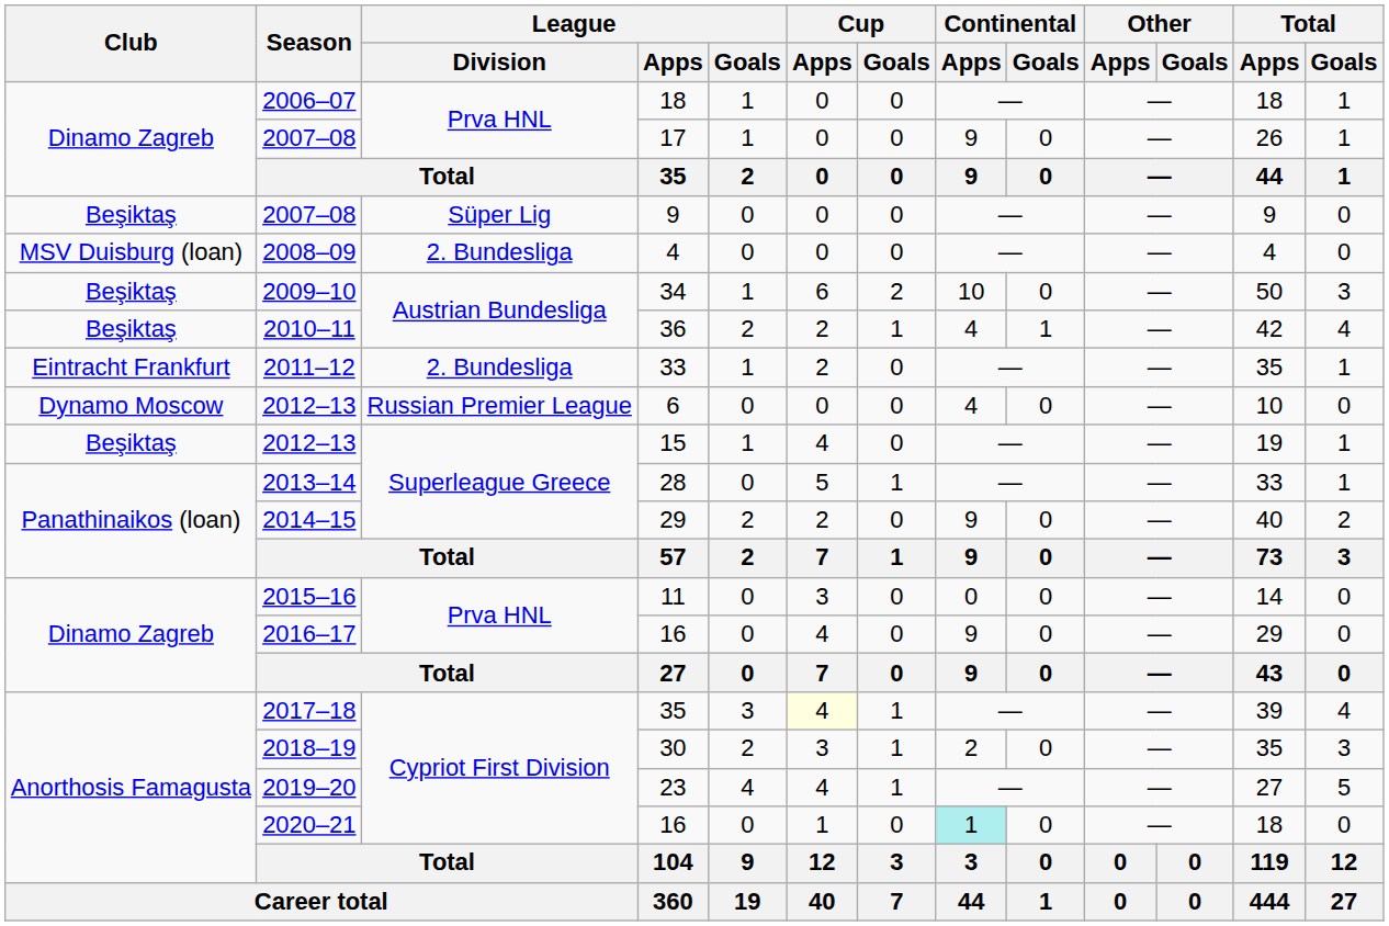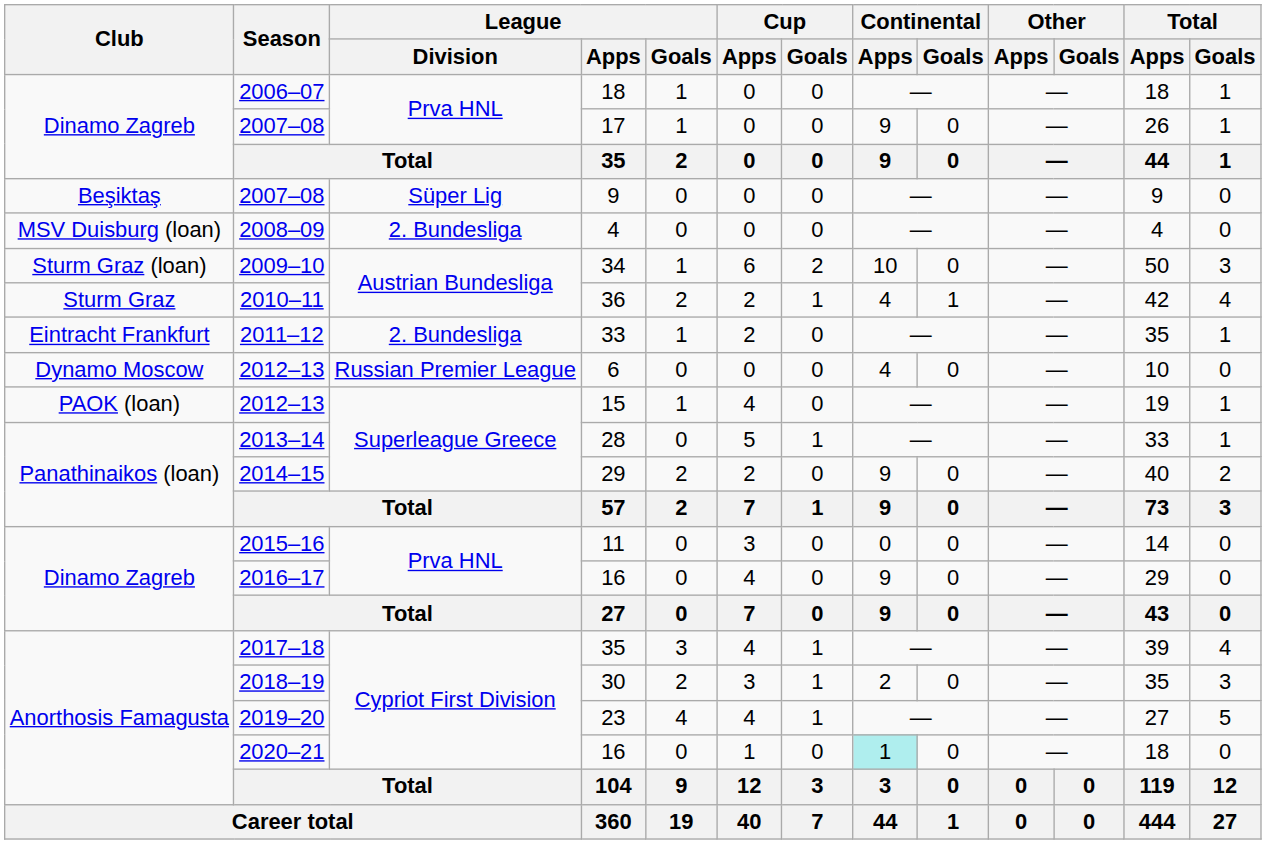 <table class="wikitable" style="text-align:center">
 <tr>
 <th rowspan="2">Club</th>
 <th rowspan="2">Season</th>
 <th colspan="3">League</th>
 <th colspan="2">Cup</th>
 <th colspan="2">Continental</th>
 <th colspan="2">Other</th>
 <th colspan="2">Total</th>
 </tr>
 <tr>
 <th>Division</th>
 <th>Apps</th>
 <th>Goals</th>
 <th>Apps</th>
 <th>Goals</th>
 <th>Apps</th>
 <th>Goals</th>
 <th>Apps</th>
 <th>Goals</th>
 <th>Apps</th>
 <th>Goals</th>
 </tr>
 <tr>
 <td rowspan="3"><a href='#'>Dinamo Zagreb</a></td>
 <td><a href='#'>2006–07</a></td>
 <td rowspan="2"><a href='#'>Prva HNL</a></td>
 <td>18</td>
 <td>1</td>
 <td>0</td>
 <td>0</td>
 <td colspan="2">—</td>
 <td colspan="2">—</td>
 <td>18</td>
 <td>1</td>
 </tr>
 <tr>
 <td><a href='#'>2007–08</a></td>
 <td>17</td>
 <td>1</td>
 <td>0</td>
 <td>0</td>
 <td>9</td>
 <td>0</td>
 <td colspan="2">—</td>
 <td>26</td>
 <td>1</td>
 </tr>
 <tr>
 <th colspan="2">Total</th>
 <th>35</th>
 <th>2</th>
 <th>0</th>
 <th>0</th>
 <th>9</th>
 <th>0</th>
 <th colspan="2">—</th>
 <th>44</th>
 <th>1</th>
 </tr>
 <tr>
 <td><a href='#'>Beşiktaş</a></td>
 <td><a href='#'>2007–08</a></td>
 <td><a href='#'>Süper Lig</a></td>
 <td>9</td>
 <td>0</td>
 <td>0</td>
 <td>0</td>
 <td colspan="2">—</td>
 <td colspan="2">—</td>
 <td>9</td>
 <td>0</td>
 </tr>
 <tr>
 <td><a href='#'>MSV Duisburg</a> (loan)</td>
 <td><a href='#'>2008–09</a></td>
 <td><a href='#'>2. Bundesliga</a></td>
 <td>4</td>
 <td>0</td>
 <td>0</td>
 <td>0</td>
 <td colspan="2">—</td>
 <td colspan="2">—</td>
 <td>4</td>
 <td>0</td>
 </tr>
 <tr>
-<td><a href='#'>Beşiktaş</a></td>
+<td><a href='#'>Sturm Graz</a> (loan)</td>
 <td><a href='#'>2009–10</a></td>
 <td rowspan="2"><a href='#'>Austrian Bundesliga</a></td>
 <td>34</td>
 <td>1</td>
 <td>6</td>
 <td>2</td>
 <td>10</td>
 <td>0</td>
 <td colspan="2">—</td>
 <td>50</td>
 <td>3</td>
 </tr>
 <tr>
-<td><a href='#'>Beşiktaş</a></td>
+<td><a href='#'>Sturm Graz</a></td>
 <td><a href='#'>2010–11</a></td>
 <td>36</td>
 <td>2</td>
 <td>2</td>
 <td>1</td>
 <td>4</td>
 <td>1</td>
 <td colspan="2">—</td>
 <td>42</td>
 <td>4</td>
 </tr>
 <tr>
 <td><a href='#'>Eintracht Frankfurt</a></td>
 <td><a href='#'>2011–12</a></td>
 <td><a href='#'>2. Bundesliga</a></td>
 <td>33</td>
 <td>1</td>
 <td>2</td>
 <td>0</td>
 <td colspan="2">—</td>
 <td colspan="2">—</td>
 <td>35</td>
 <td>1</td>
 </tr>
 <tr>
 <td><a href='#'>Dynamo Moscow</a></td>
 <td><a href='#'>2012–13</a></td>
 <td><a href='#'>Russian Premier League</a></td>
 <td>6</td>
 <td>0</td>
 <td>0</td>
 <td>0</td>
 <td>4</td>
 <td>0</td>
 <td colspan="2">—</td>
 <td>10</td>
 <td>0</td>
 </tr>
 <tr>
-<td><a href='#'>Beşiktaş</a></td>
+<td><a href='#'>PAOK</a> (loan)</td>
 <td><a href='#'>2012–13</a></td>
 <td rowspan="3"><a href='#'>Superleague Greece</a></td>
 <td>15</td>
 <td>1</td>
 <td>4</td>
 <td>0</td>
 <td colspan="2">—</td>
 <td colspan="2">—</td>
 <td>19</td>
 <td>1</td>
 </tr>
 <tr>
 <td rowspan="3"><a href='#'>Panathinaikos</a> (loan)</td>
 <td><a href='#'>2013–14</a></td>
 <td>28</td>
 <td>0</td>
 <td>5</td>
 <td>1</td>
 <td colspan="2">—</td>
 <td colspan="2">—</td>
 <td>33</td>
 <td>1</td>
 </tr>
 <tr>
 <td><a href='#'>2014–15</a></td>
 <td>29</td>
 <td>2</td>
 <td>2</td>
 <td>0</td>
 <td>9</td>
 <td>0</td>
 <td colspan="2">—</td>
 <td>40</td>
 <td>2</td>
 </tr>
 <tr>
 <th colspan="2">Total</th>
 <th>57</th>
 <th>2</th>
 <th>7</th>
 <th>1</th>
 <th>9</th>
 <th>0</th>
 <th colspan="2">—</th>
 <th>73</th>
 <th>3</th>
 </tr>
 <tr>
 <td rowspan="3"><a href='#'>Dinamo Zagreb</a></td>
 <td><a href='#'>2015–16</a></td>
 <td rowspan="2"><a href='#'>Prva HNL</a></td>
 <td>11</td>
 <td>0</td>
 <td>3</td>
 <td>0</td>
 <td>0</td>
 <td>0</td>
 <td colspan="2">—</td>
 <td>14</td>
 <td>0</td>
 </tr>
 <tr>
 <td><a href='#'>2016–17</a></td>
 <td>16</td>
 <td>0</td>
 <td>4</td>
 <td>0</td>
 <td>9</td>
 <td>0</td>
 <td colspan="2">—</td>
 <td>29</td>
 <td>0</td>
 </tr>
 <tr>
 <th colspan="2">Total</th>
 <th>27</th>
 <th>0</th>
 <th>7</th>
 <th>0</th>
 <th>9</th>
 <th>0</th>
 <th colspan="2">—</th>
 <th>43</th>
 <th>0</th>
 </tr>
 <tr>
 <td rowspan="5"><a href='#'>Anorthosis Famagusta</a></td>
 <td><a href='#'>2017–18</a></td>
 <td rowspan=4><a href='#'>Cypriot First Division</a></td>
 <td>35</td>
 <td>3</td>
-<td style="background: lightyellow;">4</td>
+<td>4</td>
 <td>1</td>
 <td colspan="2">—</td>
 <td colspan="2">—</td>
 <td>39</td>
 <td>4</td>
 </tr>
 <tr>
 <td><a href='#'>2018–19</a></td>
 <td>30</td>
 <td>2</td>
 <td>3</td>
 <td>1</td>
 <td>2</td>
 <td>0</td>
 <td colspan="2">—</td>
 <td>35</td>
 <td>3</td>
 </tr>
 <tr>
 <td><a href='#'>2019–20</a></td>
 <td>23</td>
 <td>4</td>
 <td>4</td>
 <td>1</td>
 <td colspan="2">—</td>
 <td colspan="2">—</td>
 <td>27</td>
 <td>5</td>
 </tr>
 <tr>
 <td><a href='#'>2020–21</a></td>
 <td>16</td>
 <td>0</td>
 <td>1</td>
 <td>0</td>
 <td style="background: paleturquoise;">1</td>
 <td>0</td>
 <td colspan="2">—</td>
 <td>18</td>
 <td>0</td>
 </tr>
 <tr>
 <th colspan="2">Total</th>
 <th>104</th>
 <th>9</th>
 <th>12</th>
 <th>3</th>
 <th>3</th>
 <th>0</th>
 <th>0</th>
 <th>0</th>
 <th>119</th>
 <th>12</th>
 </tr>
 <tr>
 <th colspan="3">Career total</th>
 <th>360</th>
 <th>19</th>
 <th>40</th>
 <th>7</th>
 <th>44</th>
 <th>1</th>
 <th>0</th>
 <th>0</th>
 <th>444</th>
 <th>27</th>
 </tr>
 </table>
